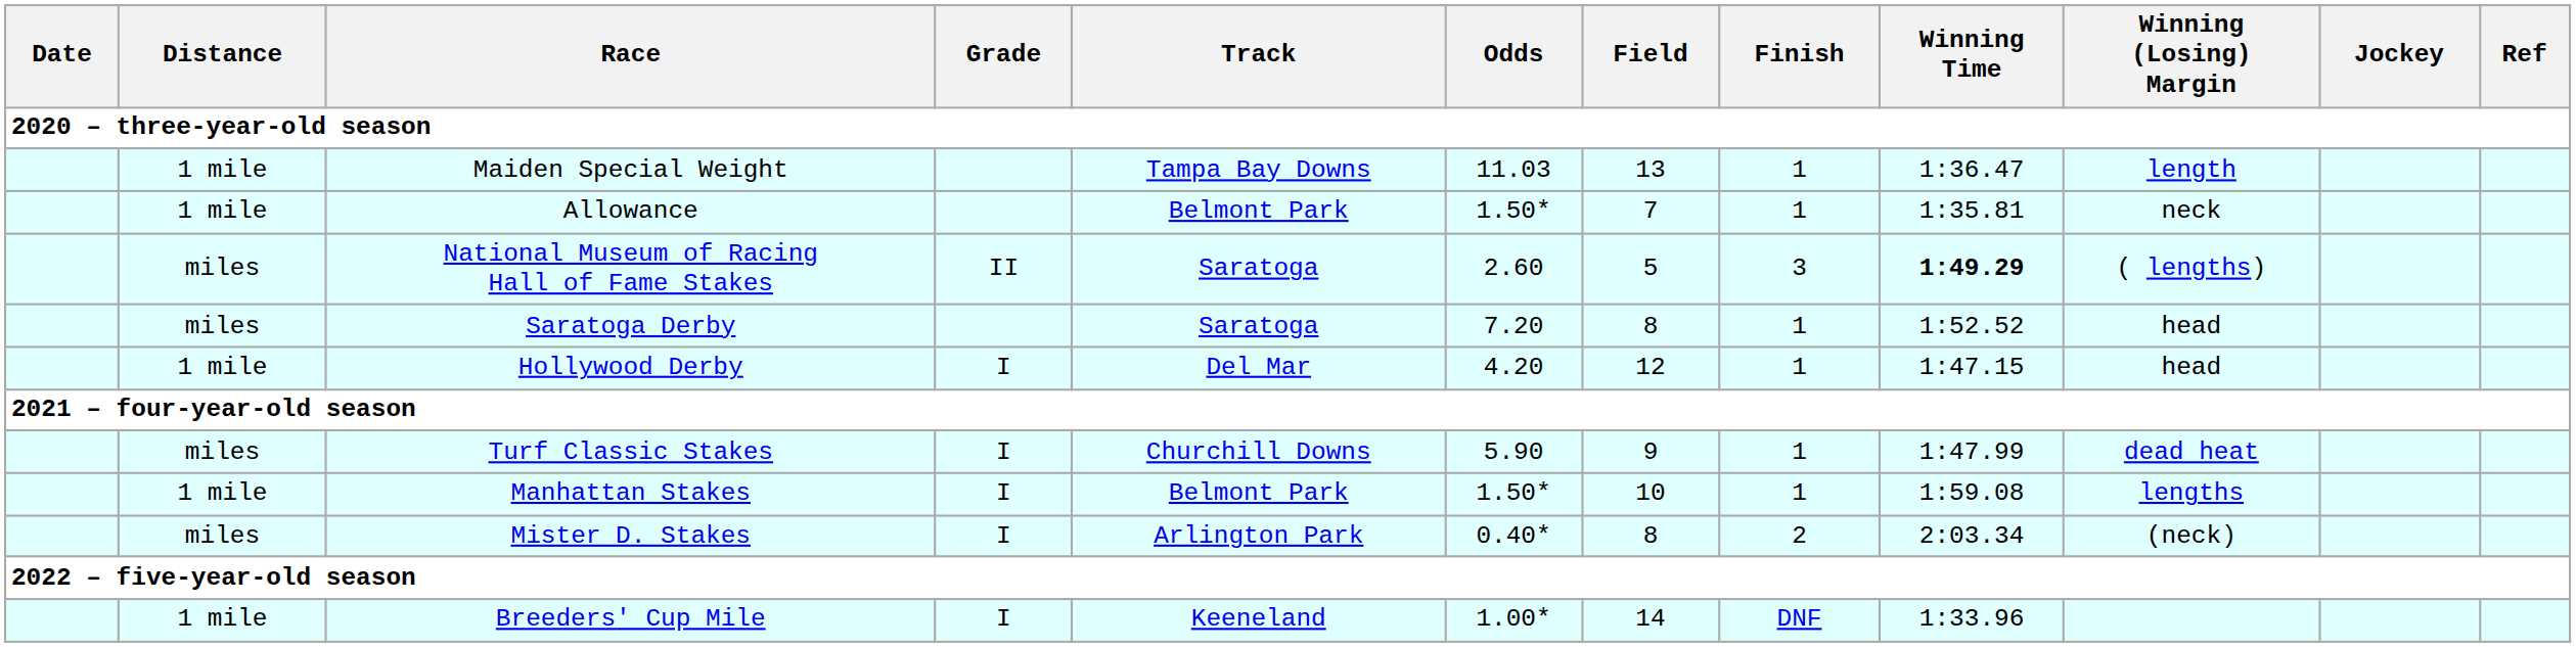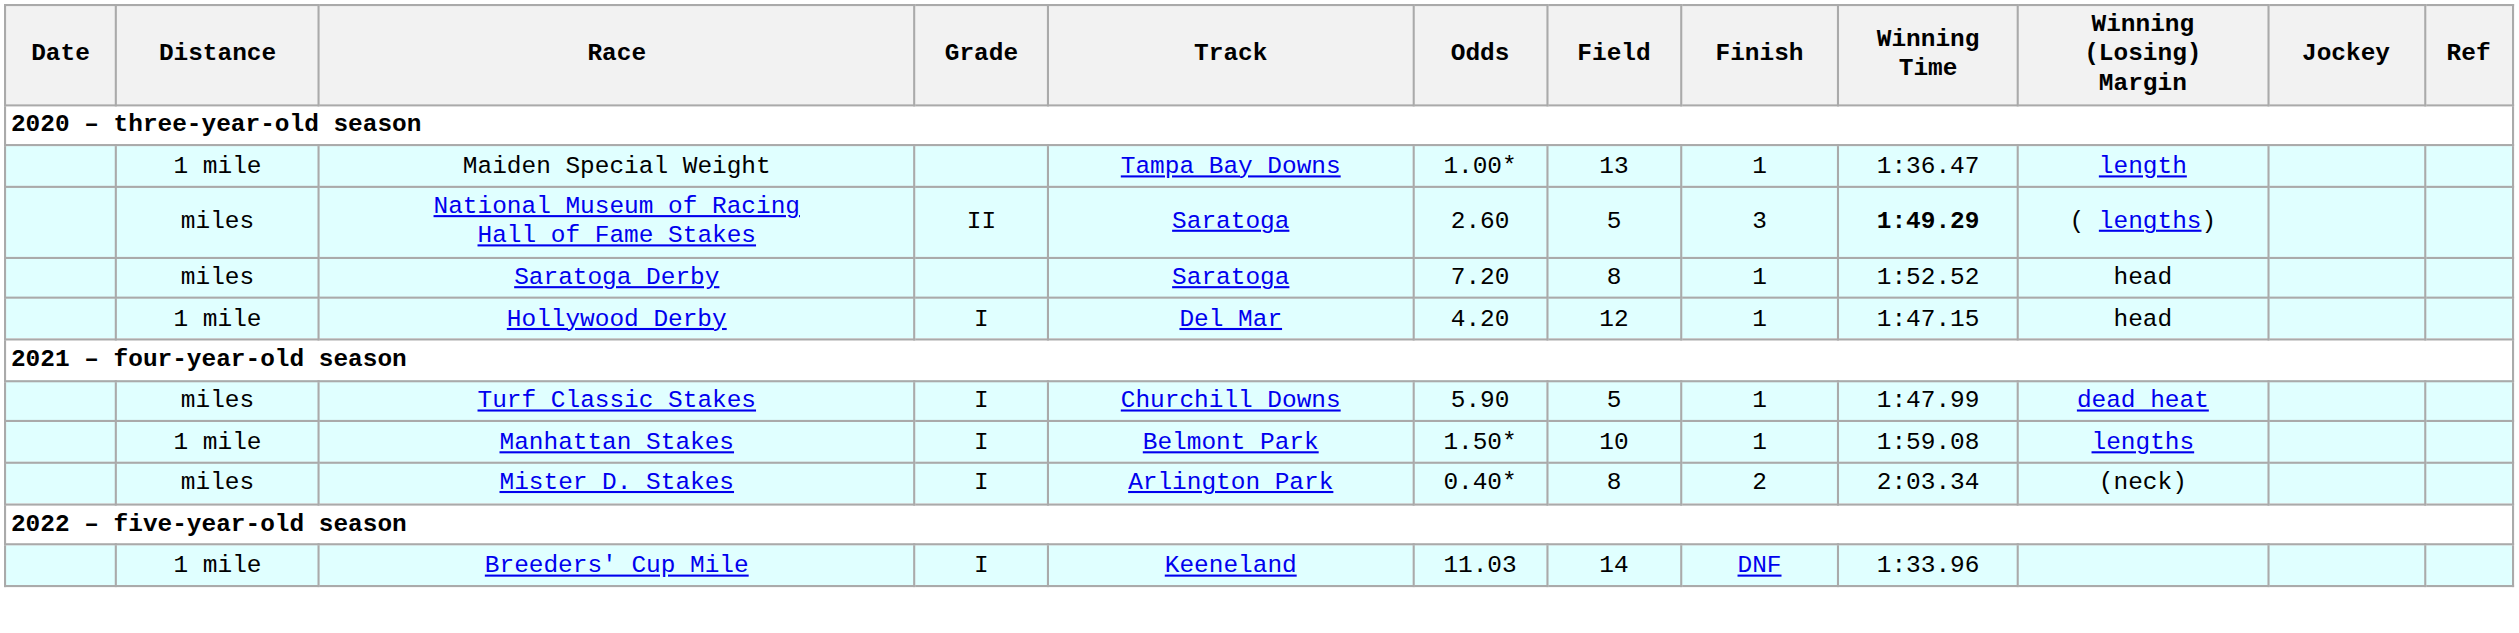 <table class = "wikitable sortable" style="text-align:center; width:95%; font-size:90%">
 <tr>
 <th scope="col">Date</th>
 <th scope="col">Distance</th>
 <th scope="col">Race</th>
 <th scope="col">Grade</th>
 <th scope="col">Track</th>
 <th scope="col">Odds</th>
 <th scope="col">Field</th>
 <th scope="col">Finish</th>
 <th scope="col">Winning<br>Time</th>
 <th scope="col">Winning<br>(Losing)<br>Margin</th>
 <th scope="col">Jockey</th>
 <th scope="col" class="unsortable">Ref</th>
 </tr>
 <tr style="background-color:white">
 <td align="left" colspan=12><strong>2020 – three-year-old season</strong></td>
 </tr>
 <tr style="background-color:lightcyan">
 <td></td>
 <td> 1 mile</td>
 <td>Maiden Special Weight</td>
 <td></td>
 <td><a href='#'>Tampa Bay Downs</a></td>
-<td>11.03</td>
+<td>1.00*</td>
 <td>13</td>
 <td>1</td>
 <td>1:36.47</td>
 <td>   <a href='#'>length</a></td>
-<td></td>
-<td></td>
-</tr>
-<tr style="background-color:lightcyan">
-<td></td>
-<td> 1 mile</td>
-<td>Allowance</td>
-<td></td>
-<td><a href='#'>Belmont Park</a></td>
-<td>1.50*</td>
-<td>7</td>
-<td>1</td>
-<td>1:35.81</td>
-<td>  neck</td>
 <td></td>
 <td></td>
 </tr>
 <tr style="background-color:lightcyan">
 <td></td>
 <td>  miles</td>
 <td><a href='#'>National Museum of Racing<br>Hall of Fame Stakes</a></td>
 <td>  II</td>
 <td><a href='#'>Saratoga</a></td>
 <td>2.60</td>
 <td>5</td>
 <td>3</td>
 <td><strong>1:49.29</strong></td>
 <td> ( <a href='#'>lengths</a>)</td>
 <td></td>
 <td></td>
 </tr>
 <tr style="background-color:lightcyan">
 <td></td>
 <td>  miles</td>
 <td><a href='#'>Saratoga Derby</a></td>
 <td></td>
 <td><a href='#'>Saratoga</a></td>
 <td>7.20</td>
 <td>8</td>
 <td>1</td>
 <td>1:52.52</td>
 <td>  head</td>
 <td></td>
 <td></td>
 </tr>
 <tr style="background-color:lightcyan">
 <td></td>
 <td> 1 mile</td>
 <td><a href='#'>Hollywood Derby</a></td>
 <td>   I</td>
 <td><a href='#'>Del Mar</a></td>
 <td>4.20</td>
 <td>12</td>
 <td>1</td>
 <td>1:47.15</td>
 <td>  head</td>
 <td></td>
 <td></td>
 </tr>
 <tr style="background-color:white">
 <td align="left" colspan=12><strong>2021 – four-year-old season</strong></td>
 </tr>
 <tr style="background-color:lightcyan">
 <td></td>
 <td>  miles</td>
 <td><a href='#'>Turf Classic Stakes</a></td>
 <td> I</td>
 <td><a href='#'>Churchill Downs</a></td>
 <td>5.90</td>
-<td>9</td>
+<td>5</td>
 <td>1</td>
 <td>1:47.99</td>
 <td>  <a href='#'>dead heat</a></td>
 <td></td>
 <td></td>
 </tr>
 <tr style="background-color:lightcyan">
 <td></td>
 <td> 1 mile</td>
 <td><a href='#'>Manhattan Stakes</a></td>
 <td> I</td>
 <td><a href='#'>Belmont Park</a></td>
 <td>1.50*</td>
 <td>10</td>
 <td>1</td>
 <td>1:59.08</td>
 <td>  <a href='#'>lengths</a></td>
 <td></td>
 <td></td>
 </tr>
 <tr style="background-color:lightcyan">
 <td></td>
 <td>   miles</td>
 <td><a href='#'>Mister D. Stakes</a></td>
 <td>  I</td>
 <td><a href='#'>Arlington Park</a></td>
 <td>0.40*</td>
 <td>8</td>
 <td>2</td>
 <td>2:03.34</td>
 <td>  (neck)</td>
 <td></td>
 <td></td>
 </tr>
 <tr style="background-color:white">
 <td align="left" colspan=12><strong>2022 – five-year-old season</strong></td>
 </tr>
 <tr style="background-color:lightcyan">
 <td></td>
 <td> 1 mile</td>
 <td><a href='#'>Breeders' Cup Mile</a></td>
 <td> I</td>
 <td><a href='#'>Keeneland</a></td>
-<td>1.00*</td>
+<td>11.03</td>
 <td>14</td>
 <td><a href='#'>DNF</a></td>
 <td>1:33.96</td>
 <td></td>
 <td></td>
 <td></td>
 </tr>
 </table>
